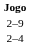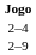 <table>
 <tr>
 <th width=125></th>
 <th width=auto>Jogo</th>
 <th width=125></th>
 </tr>
 <tr>
 <td align=right></td>
-<td align=center>2–9</td>
+<td align=center>2–4</td>
 <td align=left><strong></strong></td>
 </tr>
 <tr>
 <td align=right></td>
-<td align=center>2–4</td>
+<td align=center>2–9</td>
 <td align=left><strong></strong></td>
 </tr>
 </table>
